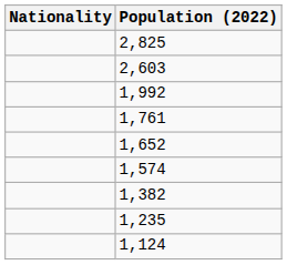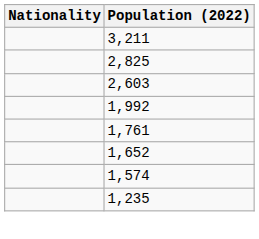 <table class="wikitable" style="float:right;">
 <tr>
 <th>Nationality</th>
 <th>Population (2022)</th>
+</tr>
+<tr>
+<td></td>
+<td>3,211</td>
 </tr>
 <tr>
 <td></td>
 <td>2,825</td>
 </tr>
 <tr>
 <td></td>
 <td>2,603</td>
 </tr>
 <tr>
 <td></td>
 <td>1,992</td>
 </tr>
 <tr>
 <td></td>
 <td>1,761</td>
 </tr>
 <tr>
 <td></td>
 <td>1,652</td>
 </tr>
 <tr>
 <td></td>
 <td>1,574</td>
 </tr>
 <tr>
 <td></td>
-<td>1,382</td>
-</tr>
-<tr>
-<td></td>
 <td>1,235</td>
 </tr>
-<tr>
-<td></td>
-<td>1,124</td>
-</tr>
 </table>
